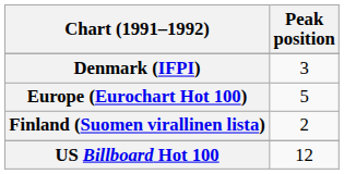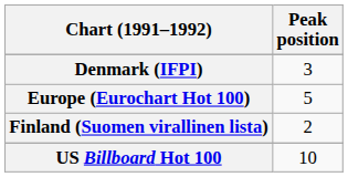 <table class="wikitable sortable plainrowheaders" style="text-align:center">
 <tr>
 <th>Chart (1991–1992)</th>
 <th>Peak<br>position</th>
 </tr>
 <tr>
 </tr>
 <tr>
 </tr>
 <tr>
 </tr>
 <tr>
 </tr>
 <tr>
 <th scope="row">Denmark (<a href='#'>IFPI</a>)</th>
 <td>3</td>
 </tr>
 <tr>
 <th scope="row">Europe (<a href='#'>Eurochart Hot 100</a>)</th>
 <td>5</td>
 </tr>
 <tr>
 <th scope="row">Finland (<a href='#'>Suomen virallinen lista</a>)</th>
 <td>2</td>
 </tr>
 <tr>
 </tr>
 <tr>
 </tr>
 <tr>
 </tr>
 <tr>
 </tr>
 <tr>
 </tr>
 <tr>
 </tr>
 <tr>
 </tr>
 <tr>
 </tr>
 <tr>
 <th scope="row">US <a href='#'><em>Billboard</em> Hot 100</a></th>
-<td>12</td>
+<td>10</td>
 </tr>
 </table>
